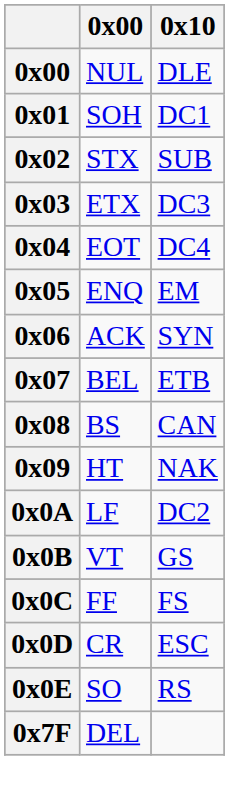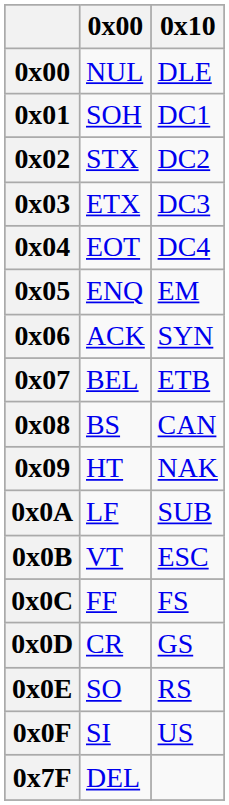 <table class="wikitable floatright">
 <tr>
 <th></th>
 <th scope=col>0x00</th>
 <th scope=col>0x10</th>
 </tr>
 <tr>
 <th scope=row>0x00</th>
 <td><a href='#'>NUL</a></td>
 <td><a href='#'>DLE</a></td>
 </tr>
 <tr>
 <th scope=row>0x01</th>
 <td><a href='#'>SOH</a></td>
 <td><a href='#'>DC1</a></td>
 </tr>
 <tr>
 <th scope=row>0x02</th>
 <td><a href='#'>STX</a></td>
-<td><a href='#'>SUB</a></td>
+<td><a href='#'>DC2</a></td>
 </tr>
 <tr>
 <th scope=row>0x03</th>
 <td><a href='#'>ETX</a></td>
 <td><a href='#'>DC3</a></td>
 </tr>
 <tr>
 <th scope=row>0x04</th>
 <td><a href='#'>EOT</a></td>
 <td><a href='#'>DC4</a></td>
 </tr>
 <tr>
 <th scope=row>0x05</th>
 <td><a href='#'>ENQ</a></td>
 <td><a href='#'>EM</a></td>
 </tr>
 <tr>
 <th scope=row>0x06</th>
 <td><a href='#'>ACK</a></td>
 <td><a href='#'>SYN</a></td>
 </tr>
 <tr>
 <th scope=row>0x07</th>
 <td><a href='#'>BEL</a></td>
 <td><a href='#'>ETB</a></td>
 </tr>
 <tr>
 <th scope=row>0x08</th>
 <td><a href='#'>BS</a></td>
 <td><a href='#'>CAN</a></td>
 </tr>
 <tr>
 <th scope=row>0x09</th>
 <td><a href='#'>HT</a></td>
 <td><a href='#'>NAK</a></td>
 </tr>
 <tr>
 <th scope=row>0x0A</th>
 <td><a href='#'>LF</a></td>
-<td><a href='#'>DC2</a></td>
+<td><a href='#'>SUB</a></td>
 </tr>
 <tr>
 <th scope=row>0x0B</th>
 <td><a href='#'>VT</a></td>
-<td><a href='#'>GS</a></td>
+<td><a href='#'>ESC</a></td>
 </tr>
 <tr>
 <th scope=row>0x0C</th>
 <td><a href='#'>FF</a></td>
 <td><a href='#'>FS</a></td>
 </tr>
 <tr>
 <th scope=row>0x0D</th>
 <td><a href='#'>CR</a></td>
-<td><a href='#'>ESC</a></td>
+<td><a href='#'>GS</a></td>
 </tr>
 <tr>
 <th scope=row>0x0E</th>
 <td><a href='#'>SO</a></td>
 <td><a href='#'>RS</a></td>
 </tr>
 <tr>
+<th scope=row>0x0F</th>
+<td><a href='#'>SI</a></td>
+<td><a href='#'>US</a></td>
+</tr>
+<tr>
 <th scope=row>0x7F</th>
 <td><a href='#'>DEL</a></td>
 </tr>
 </table>
